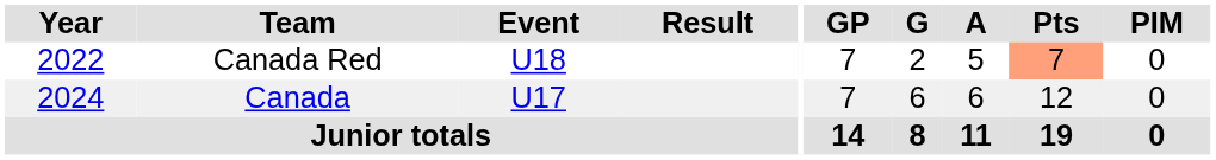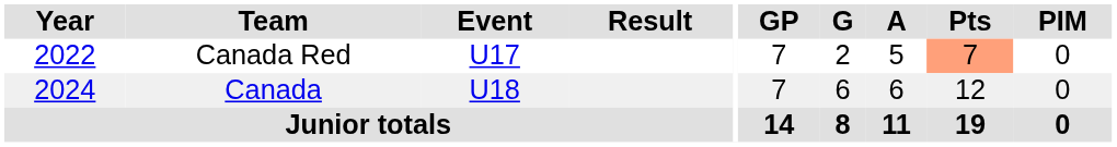 <table border="0" cellpadding="1" cellspacing="0" ID="Table3" style="text-align:center; width:40em;">
 <tr bgcolor="#e0e0e0">
 <th>Year</th>
 <th>Team</th>
 <th>Event</th>
 <th>Result</th>
 <th rowspan="104" bgcolor="#ffffff"></th>
 <th>GP</th>
 <th>G</th>
 <th>A</th>
 <th>Pts</th>
 <th>PIM</th>
 </tr>
 <tr>
 <td><a href='#'>2022</a></td>
 <td>Canada Red</td>
-<td><a href='#'>U18</a></td>
+<td><a href='#'>U17</a></td>
 <td></td>
 <td>7</td>
 <td>2</td>
 <td>5</td>
 <td style="background: lightsalmon;">7</td>
 <td>0</td>
 </tr>
 <tr bgcolor="#f0f0f0">
 <td><a href='#'>2024</a></td>
 <td><a href='#'>Canada</a></td>
-<td><a href='#'>U17</a></td>
+<td><a href='#'>U18</a></td>
 <td></td>
 <td>7</td>
 <td>6</td>
 <td>6</td>
 <td>12</td>
 <td>0</td>
 </tr>
 <tr bgcolor="#e0e0e0">
 <th colspan=4>Junior totals</th>
 <th>14</th>
 <th>8</th>
 <th>11</th>
 <th>19</th>
 <th>0</th>
 </tr>
 </table>
